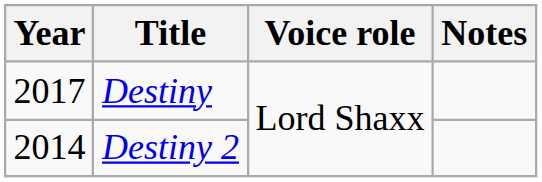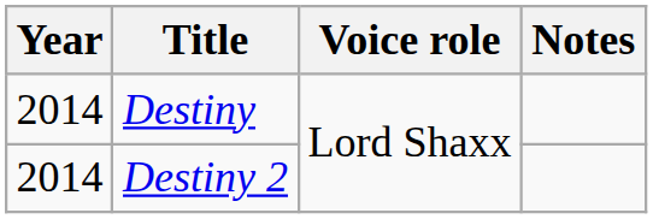 <table class="wikitable sortable">
 <tr>
 <th>Year</th>
 <th>Title</th>
 <th>Voice role</th>
 <th class="unsortable">Notes</th>
 </tr>
 <tr>
-<td>2017</td>
+<td>2014</td>
 <td><em><a href='#'>Destiny</a></em></td>
 <td rowspan="2">Lord Shaxx</td>
 <td></td>
 </tr>
 <tr>
 <td>2014</td>
 <td><em><a href='#'>Destiny 2</a></em></td>
 <td></td>
 </tr>
 </table>
